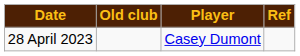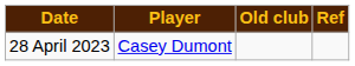 <table class="wikitable" style="text-align:center">
 <tr>
 <th style="background: #4D2004; color: #FBBF15">Date</th>
+<th style="background: #4D2004; color: #FBBF15">Player</th>
 <th style="background: #4D2004; color: #FBBF15">Old club</th>
-<th style="background: #4D2004; color: #FBBF15">Player</th>
 <th style="background: #4D2004; color: #FBBF15">Ref</th>
 </tr>
 <tr>
 <td>28 April 2023</td>
+<td><a href='#'>Casey Dumont</a></td>
 <td></td>
-<td><a href='#'>Casey Dumont</a></td>
 <td></td>
 </tr>
 </table>
